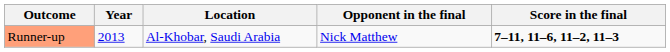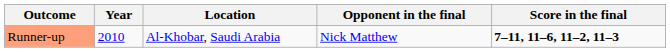 <table class="sortable wikitable">
 <tr>
 <th width="100">Outcome</th>
 <th width="50">Year</th>
 <th width="200">Location</th>
 <th width="200">Opponent in the final</th>
 <th width="200">Score in the final</th>
 </tr>
 <tr>
 <td bgcolor="ffa07a">Runner-up</td>
-<td><a href='#'>2013</a></td>
+<td><a href='#'>2010</a></td>
 <td><a href='#'>Al-Khobar</a>, <a href='#'>Saudi Arabia</a></td>
 <td>   <a href='#'>Nick Matthew</a></td>
 <td><strong>7–11, 11–6, 11–2, 11–3</strong></td>
 </tr>
 </table>
